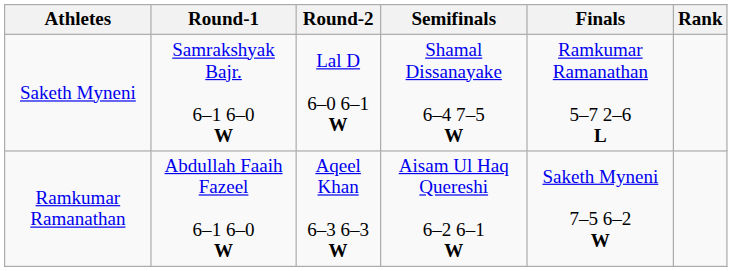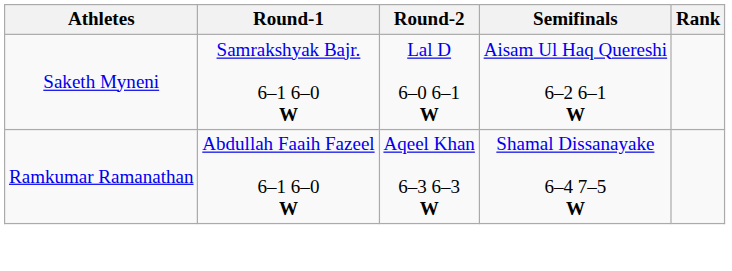 <table class="wikitable" style="text-align:center;">
 <tr>
 <th>Athletes</th>
 <th>Round-1</th>
 <th>Round-2</th>
 <th>Semifinals</th>
-<th>Finals</th>
 <th>Rank</th>
 </tr>
 <tr>
 <td><a href='#'>Saketh Myneni</a></td>
 <td><a href='#'>Samrakshyak Bajr.</a><br><br>6–1 6–0<br><strong>W</strong></td>
 <td><a href='#'>Lal D</a><br><br>6–0 6–1<br><strong>W</strong></td>
-<td><a href='#'>Shamal Dissanayake</a><br><br>6–4 7–5<br><strong>W</strong></td>
-<td><a href='#'>Ramkumar Ramanathan</a><br><br>5–7 2–6<br><strong>L</strong></td>
+<td><a href='#'>Aisam Ul Haq Quereshi</a><br><br>6–2 6–1<br><strong>W</strong></td>
 <td></td>
 </tr>
 <tr>
 <td><a href='#'>Ramkumar Ramanathan</a></td>
 <td><a href='#'>Abdullah Faaih Fazeel</a><br><br>6–1 6–0<br><strong>W</strong></td>
 <td><a href='#'>Aqeel Khan</a><br><br>6–3 6–3<br><strong>W</strong></td>
-<td><a href='#'>Aisam Ul Haq Quereshi</a><br><br>6–2 6–1<br><strong>W</strong></td>
-<td><a href='#'>Saketh Myneni</a><br><br>7–5 6–2<br><strong>W</strong></td>
+<td><a href='#'>Shamal Dissanayake</a><br><br>6–4 7–5<br><strong>W</strong></td>
 <td></td>
 </tr>
 </table>
